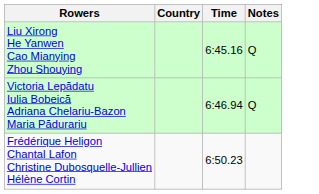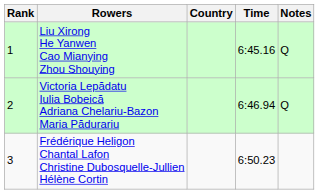 <table class="wikitable">
 <tr>
+<th>Rank</th>
 <th>Rowers</th>
 <th>Country</th>
 <th>Time</th>
 <th>Notes</th>
 </tr>
 <tr bgcolor=ccffcc>
+<td>1</td>
 <td><a href='#'>Liu Xirong</a><br><a href='#'>He Yanwen</a><br><a href='#'>Cao Mianying</a><br><a href='#'>Zhou Shouying</a></td>
 <td></td>
 <td>6:45.16</td>
 <td>Q</td>
 </tr>
 <tr bgcolor=ccffcc>
+<td>2</td>
 <td><a href='#'>Victoria Lepădatu</a><br><a href='#'>Iulia Bobeică</a><br><a href='#'>Adriana Chelariu-Bazon</a><br><a href='#'>Maria Pădurariu</a></td>
 <td></td>
 <td>6:46.94</td>
 <td>Q</td>
 </tr>
 <tr>
+<td>3</td>
 <td><a href='#'>Frédérique Heligon</a><br><a href='#'>Chantal Lafon</a><br><a href='#'>Christine Dubosquelle-Jullien</a><br><a href='#'>Hélène Cortin</a></td>
 <td></td>
 <td>6:50.23</td>
 <td></td>
 </tr>
 </table>
